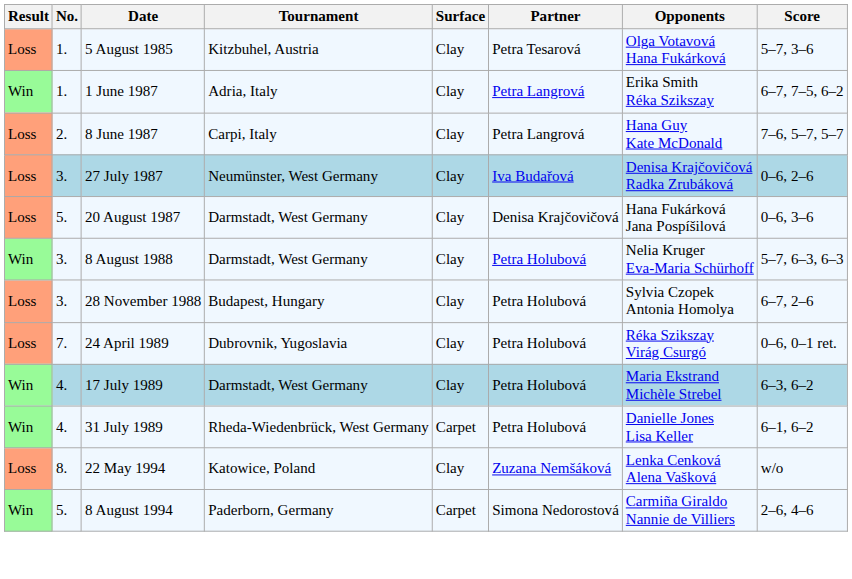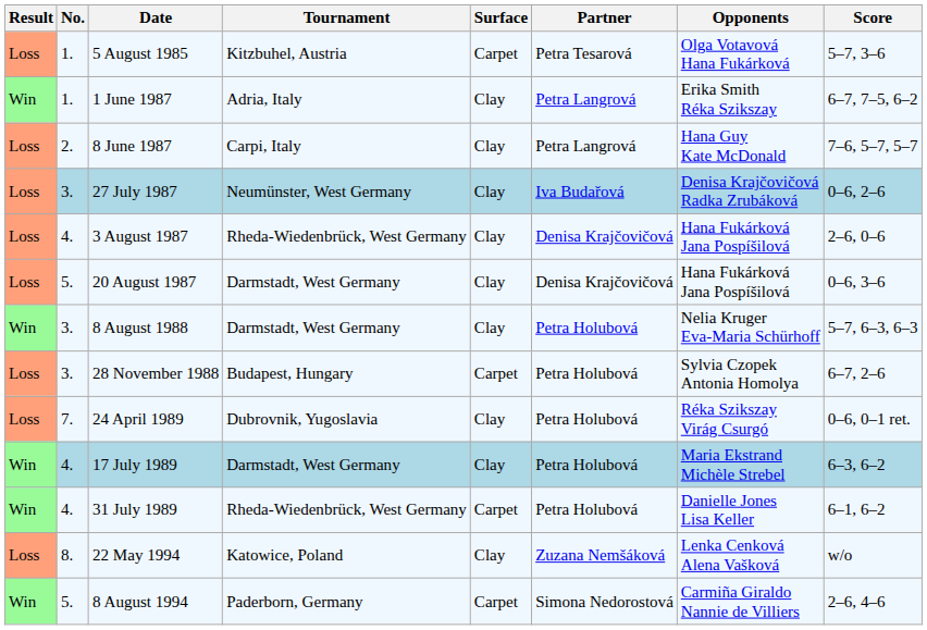 <table class="sortable wikitable" style=font-size:97%>
 <tr>
 <th>Result</th>
 <th>No.</th>
 <th>Date</th>
 <th>Tournament</th>
 <th>Surface</th>
 <th>Partner</th>
 <th>Opponents</th>
 <th>Score</th>
 </tr>
 <tr style="background:#f0f8ff;">
 <td style="background:#ffa07a;">Loss</td>
 <td>1.</td>
 <td>5 August 1985</td>
 <td>Kitzbuhel, Austria</td>
-<td>Clay</td>
+<td>Carpet</td>
 <td> Petra Tesarová</td>
 <td> <a href='#'>Olga Votavová</a> <br>  <a href='#'>Hana Fukárková</a></td>
 <td>5–7, 3–6</td>
 </tr>
 <tr style="background:#f0f8ff;">
 <td style="background:#98fb98;">Win</td>
 <td>1.</td>
 <td>1 June 1987</td>
 <td>Adria, Italy</td>
 <td>Clay</td>
 <td> <a href='#'>Petra Langrová</a></td>
 <td> Erika Smith <br>  <a href='#'>Réka Szikszay</a></td>
 <td>6–7, 7–5, 6–2</td>
 </tr>
 <tr bgcolor=f0f8ff>
 <td style="background:#ffa07a;">Loss</td>
 <td>2.</td>
 <td>8 June 1987</td>
 <td>Carpi, Italy</td>
 <td>Clay</td>
 <td> Petra Langrová</td>
 <td> <a href='#'>Hana Guy</a> <br>  <a href='#'>Kate McDonald</a></td>
 <td>7–6, 5–7, 5–7</td>
 </tr>
 <tr style="background:lightblue;">
 <td style="background:#ffa07a;">Loss</td>
 <td>3.</td>
 <td>27 July 1987</td>
 <td>Neumünster, West Germany</td>
 <td>Clay</td>
 <td> <a href='#'>Iva Budařová</a></td>
 <td> <a href='#'>Denisa Krajčovičová</a> <br>  <a href='#'>Radka Zrubáková</a></td>
 <td>0–6, 2–6</td>
 </tr>
 <tr bgcolor=f0f8ff>
 <td style="background:#ffa07a;">Loss</td>
+<td>4.</td>
+<td>3 August 1987</td>
+<td>Rheda-Wiedenbrück, West Germany</td>
+<td>Clay</td>
+<td> <a href='#'>Denisa Krajčovičová</a></td>
+<td> <a href='#'>Hana Fukárková</a> <br>  <a href='#'>Jana Pospíšilová</a></td>
+<td>2–6, 0–6</td>
+</tr>
+<tr bgcolor=f0f8ff>
+<td style="background:#ffa07a;">Loss</td>
 <td>5.</td>
 <td>20 August 1987</td>
 <td>Darmstadt, West Germany</td>
 <td>Clay</td>
 <td> Denisa Krajčovičová</td>
 <td> Hana Fukárková <br>  Jana Pospíšilová</td>
 <td>0–6, 3–6</td>
 </tr>
 <tr bgcolor=f0f8ff>
 <td style="background:#98fb98;">Win</td>
 <td>3.</td>
 <td>8 August 1988</td>
 <td>Darmstadt, West Germany</td>
 <td>Clay</td>
 <td> <a href='#'>Petra Holubová</a></td>
 <td> Nelia Kruger <br>  <a href='#'>Eva-Maria Schürhoff</a></td>
 <td>5–7, 6–3, 6–3</td>
 </tr>
 <tr bgcolor=f0f8ff>
 <td style="background:#ffa07a;">Loss</td>
 <td>3.</td>
 <td>28 November 1988</td>
 <td>Budapest, Hungary</td>
-<td>Clay</td>
+<td>Carpet</td>
 <td> Petra Holubová</td>
 <td> Sylvia Czopek <br>  Antonia Homolya</td>
 <td>6–7, 2–6</td>
 </tr>
 <tr bgcolor=f0f8ff>
 <td style="background:#ffa07a;">Loss</td>
 <td>7.</td>
 <td>24 April 1989</td>
 <td>Dubrovnik, Yugoslavia</td>
 <td>Clay</td>
 <td> Petra Holubová</td>
 <td> <a href='#'>Réka Szikszay</a> <br>  <a href='#'>Virág Csurgó</a></td>
 <td>0–6, 0–1 ret.</td>
 </tr>
 <tr style="background:lightblue;">
 <td style="background:#98fb98;">Win</td>
 <td>4.</td>
 <td>17 July 1989</td>
 <td>Darmstadt, West Germany</td>
 <td>Clay</td>
 <td> Petra Holubová</td>
 <td> <a href='#'>Maria Ekstrand</a> <br>  <a href='#'>Michèle Strebel</a></td>
 <td>6–3, 6–2</td>
 </tr>
 <tr bgcolor=f0f8ff>
 <td style="background:#98fb98;">Win</td>
 <td>4.</td>
 <td>31 July 1989</td>
 <td>Rheda-Wiedenbrück, West Germany</td>
 <td>Carpet</td>
 <td> Petra Holubová</td>
 <td> <a href='#'>Danielle Jones</a> <br>  <a href='#'>Lisa Keller</a></td>
 <td>6–1, 6–2</td>
 </tr>
 <tr style="background:#f0f8ff;">
 <td style="background:#ffa07a;">Loss</td>
 <td>8.</td>
 <td>22 May 1994</td>
 <td>Katowice, Poland</td>
 <td>Clay</td>
 <td> <a href='#'>Zuzana Nemšáková</a></td>
 <td> <a href='#'>Lenka Cenková</a> <br>  <a href='#'>Alena Vašková</a></td>
 <td>w/o</td>
 </tr>
 <tr style="background:#f0f8ff;">
 <td style="background:#98fb98;">Win</td>
 <td>5.</td>
 <td>8 August 1994</td>
 <td>Paderborn, Germany</td>
 <td>Carpet</td>
 <td> Simona Nedorostová</td>
 <td> <a href='#'>Carmiña Giraldo</a> <br>  <a href='#'>Nannie de Villiers</a></td>
 <td>2–6, 4–6</td>
 </tr>
 </table>
